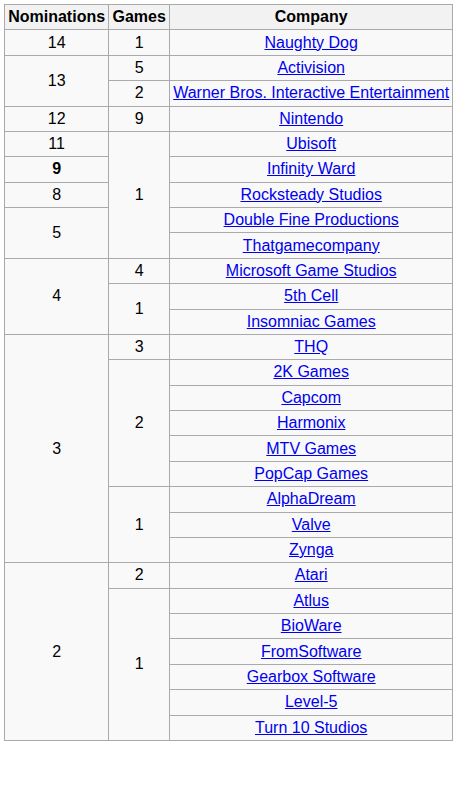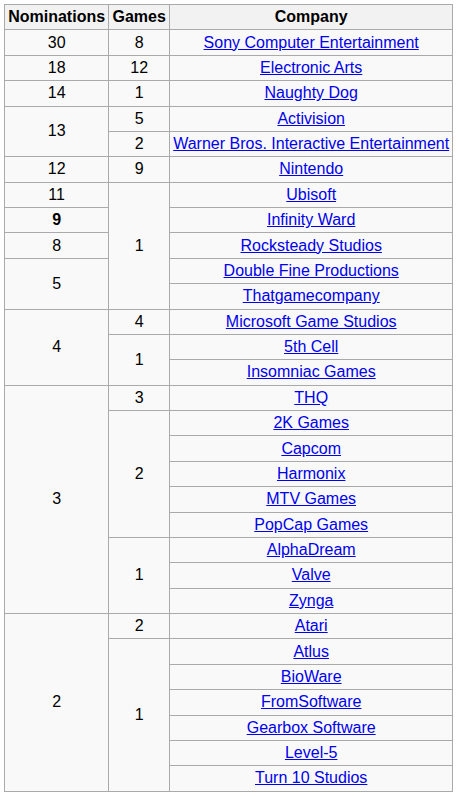 <table class="wikitable floatright" rowspan="2" style="text-align:center;" background: #f6e39c;>
 <tr>
 <th scope="col">Nominations</th>
 <th scope="col">Games</th>
 <th scope="col">Company</th>
+</tr>
+<tr>
+<td>30</td>
+<td>8</td>
+<td><a href='#'>Sony Computer Entertainment</a></td>
+</tr>
+<tr>
+<td>18</td>
+<td>12</td>
+<td><a href='#'>Electronic Arts</a></td>
 </tr>
 <tr>
 <td>14</td>
 <td>1</td>
 <td><a href='#'>Naughty Dog</a></td>
 </tr>
 <tr>
 <td rowspan=2>13</td>
 <td>5</td>
 <td><a href='#'>Activision</a></td>
 </tr>
 <tr>
 <td>2</td>
 <td><a href='#'>Warner Bros. Interactive Entertainment</a></td>
 </tr>
 <tr>
 <td>12</td>
 <td>9</td>
 <td><a href='#'>Nintendo</a></td>
 </tr>
 <tr>
 <td>11</td>
 <td rowspan=5>1</td>
 <td><a href='#'>Ubisoft</a></td>
 </tr>
 <tr>
 <td><strong>9</strong></td>
 <td><a href='#'>Infinity Ward</a></td>
 </tr>
 <tr>
 <td>8</td>
 <td><a href='#'>Rocksteady Studios</a></td>
 </tr>
 <tr>
 <td rowspan=2>5</td>
 <td><a href='#'>Double Fine Productions</a></td>
 </tr>
 <tr>
 <td><a href='#'>Thatgamecompany</a></td>
 </tr>
 <tr>
 <td rowspan=3>4</td>
 <td>4</td>
 <td><a href='#'>Microsoft Game Studios</a></td>
 </tr>
 <tr>
 <td rowspan=2>1</td>
 <td><a href='#'>5th Cell</a></td>
 </tr>
 <tr>
 <td><a href='#'>Insomniac Games</a></td>
 </tr>
 <tr>
 <td rowspan=9>3</td>
 <td>3</td>
 <td><a href='#'>THQ</a></td>
 </tr>
 <tr>
 <td rowspan=5>2</td>
 <td><a href='#'>2K Games</a></td>
 </tr>
 <tr>
 <td><a href='#'>Capcom</a></td>
 </tr>
 <tr>
 <td><a href='#'>Harmonix</a></td>
 </tr>
 <tr>
 <td><a href='#'>MTV Games</a></td>
 </tr>
 <tr>
 <td><a href='#'>PopCap Games</a></td>
 </tr>
 <tr>
 <td rowspan=3>1</td>
 <td><a href='#'>AlphaDream</a></td>
 </tr>
 <tr>
 <td><a href='#'>Valve</a></td>
 </tr>
 <tr>
 <td><a href='#'>Zynga</a></td>
 </tr>
 <tr>
 <td rowspan=7>2</td>
 <td>2</td>
 <td><a href='#'>Atari</a></td>
 </tr>
 <tr>
 <td rowspan=6>1</td>
 <td><a href='#'>Atlus</a></td>
 </tr>
 <tr>
 <td><a href='#'>BioWare</a></td>
 </tr>
 <tr>
 <td><a href='#'>FromSoftware</a></td>
 </tr>
 <tr>
 <td><a href='#'>Gearbox Software</a></td>
 </tr>
 <tr>
 <td><a href='#'>Level-5</a></td>
 </tr>
 <tr>
 <td><a href='#'>Turn 10 Studios</a></td>
 </tr>
 </table>
